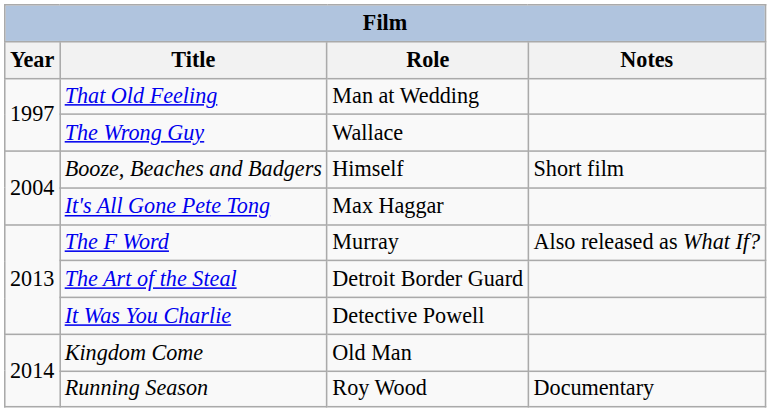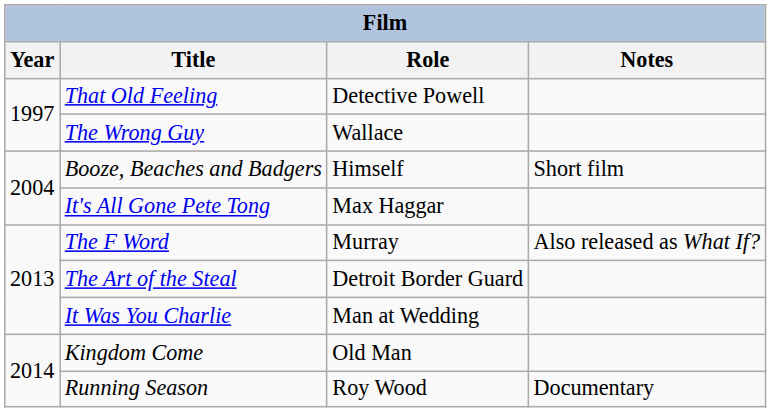 <table class="wikitable sortable" style="font-size:90%;">
 <tr>
 <th colspan=4 style="background:#B0C4DE;">Film</th>
 </tr>
 <tr align="center">
 <th>Year</th>
 <th>Title</th>
 <th>Role</th>
 <th class="unsortable">Notes</th>
 </tr>
 <tr>
 <td rowspan=2>1997</td>
 <td><em><a href='#'>That Old Feeling</a></em></td>
-<td>Man at Wedding</td>
+<td>Detective Powell</td>
 <td></td>
 </tr>
 <tr>
 <td data-sort-value="Wrong Guy, The"><em><a href='#'>The Wrong Guy</a></em></td>
 <td>Wallace</td>
 <td></td>
 </tr>
 <tr>
 <td rowspan=2>2004</td>
 <td><em>Booze, Beaches and Badgers</em></td>
 <td>Himself</td>
 <td>Short film</td>
 </tr>
 <tr>
 <td><em><a href='#'>It's All Gone Pete Tong</a></em></td>
 <td>Max Haggar</td>
 <td></td>
 </tr>
 <tr>
 <td rowspan=3>2013</td>
 <td data-sort-value="F Word, The"><em><a href='#'>The F Word</a></em></td>
 <td>Murray</td>
 <td>Also released as <em>What If?</em></td>
 </tr>
 <tr>
 <td data-sort-value="Art of the Steal, The"><em><a href='#'>The Art of the Steal</a></em></td>
 <td>Detroit Border Guard</td>
 <td></td>
 </tr>
 <tr>
 <td><em><a href='#'>It Was You Charlie</a></em></td>
-<td>Detective Powell</td>
+<td>Man at Wedding</td>
 <td></td>
 </tr>
 <tr>
 <td rowspan=2>2014</td>
 <td><em>Kingdom Come</em></td>
 <td>Old Man</td>
 <td></td>
 </tr>
 <tr>
 <td><em>Running Season</em></td>
 <td>Roy Wood</td>
 <td>Documentary</td>
 </tr>
 </table>
